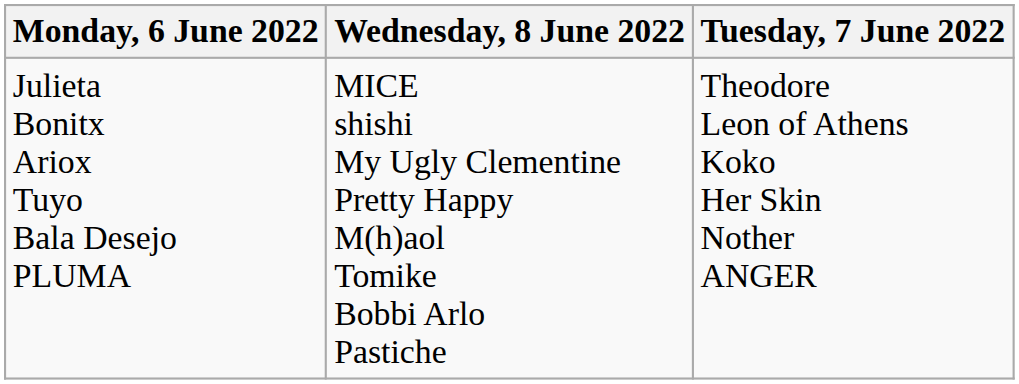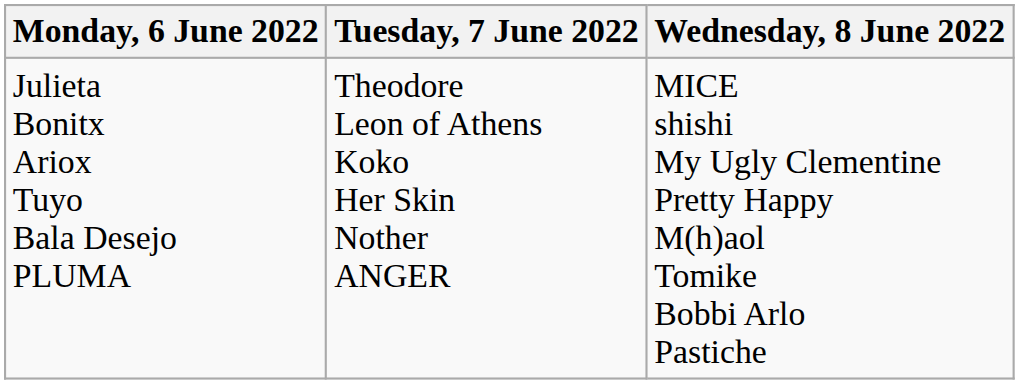 <table class="wikitable">
 <tr>
 <th>Monday, 6 June 2022</th>
+<th>Tuesday, 7 June 2022</th>
 <th>Wednesday, 8 June 2022</th>
-<th>Tuesday, 7 June 2022</th>
 </tr>
 <tr valign="top">
 <td>Julieta<br>Bonitx<br>Ariox<br>Tuyo<br>Bala Desejo<br>PLUMA</td>
+<td>Theodore<br>Leon of Athens<br>Koko<br>Her Skin<br>Nother<br>ANGER</td>
 <td>MICE<br>shishi<br>My Ugly Clementine<br>Pretty Happy<br>M(h)aol<br>Tomike<br>Bobbi Arlo<br>Pastiche</td>
-<td>Theodore<br>Leon of Athens<br>Koko<br>Her Skin<br>Nother<br>ANGER</td>
 </tr>
 </table>
